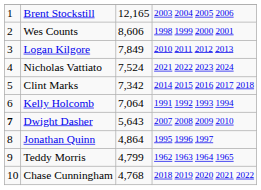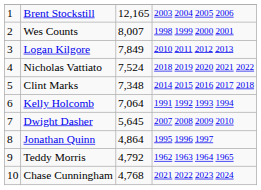 <table class="wikitable">
 <tr>
 </tr>
 <tr>
 <td>1</td>
 <td><a href='#'>Brent Stockstill</a></td>
 <td>12,165</td>
 <td style="font-size:80%;"><a href='#'>2003</a> <a href='#'>2004</a> <a href='#'>2005</a> <a href='#'>2006</a></td>
 </tr>
 <tr>
 <td>2</td>
 <td>Wes Counts</td>
-<td>8,606</td>
+<td>8,007</td>
 <td style="font-size:80%;"><a href='#'>1998</a> <a href='#'>1999</a> <a href='#'>2000</a> <a href='#'>2001</a></td>
 </tr>
 <tr>
 <td>3</td>
 <td><a href='#'>Logan Kilgore</a></td>
 <td>7,849</td>
 <td style="font-size:80%;"><a href='#'>2010</a> <a href='#'>2011</a> <a href='#'>2012</a> <a href='#'>2013</a></td>
 </tr>
 <tr>
 <td>4</td>
 <td>Nicholas Vattiato</td>
 <td>7,524</td>
-<td style="font-size:80%;"><a href='#'>2021</a> <a href='#'>2022</a> <a href='#'>2023</a> <a href='#'>2024</a></td>
+<td style="font-size:80%;"><a href='#'>2018</a> <a href='#'>2019</a> <a href='#'>2020</a> <a href='#'>2021</a> <a href='#'>2022</a></td>
 </tr>
 <tr>
 <td>5</td>
 <td>Clint Marks</td>
-<td>7,342</td>
+<td>7,348</td>
 <td style="font-size:80%;"><a href='#'>2014</a> <a href='#'>2015</a> <a href='#'>2016</a> <a href='#'>2017</a> <a href='#'>2018</a></td>
 </tr>
 <tr>
 <td>6</td>
 <td><a href='#'>Kelly Holcomb</a></td>
 <td>7,064</td>
 <td style="font-size:80%;"><a href='#'>1991</a> <a href='#'>1992</a> <a href='#'>1993</a> <a href='#'>1994</a></td>
 </tr>
 <tr>
-<td><strong>7</strong></td>
+<td>7</td>
 <td><a href='#'>Dwight Dasher</a></td>
-<td>5,643</td>
+<td>5,645</td>
 <td style="font-size:80%;"><a href='#'>2007</a> <a href='#'>2008</a> <a href='#'>2009</a> <a href='#'>2010</a></td>
 </tr>
 <tr>
 <td>8</td>
 <td><a href='#'>Jonathan Quinn</a></td>
 <td>4,864</td>
 <td style="font-size:80%;"><a href='#'>1995</a> <a href='#'>1996</a> <a href='#'>1997</a></td>
 </tr>
 <tr>
 <td>9</td>
 <td>Teddy Morris</td>
-<td>4,799</td>
+<td>4,792</td>
 <td style="font-size:80%;"><a href='#'>1962</a> <a href='#'>1963</a> <a href='#'>1964</a> <a href='#'>1965</a></td>
 </tr>
 <tr>
 <td>10</td>
 <td>Chase Cunningham</td>
 <td>4,768</td>
-<td style="font-size:80%;"><a href='#'>2018</a> <a href='#'>2019</a> <a href='#'>2020</a> <a href='#'>2021</a> <a href='#'>2022</a></td>
+<td style="font-size:80%;"><a href='#'>2021</a> <a href='#'>2022</a> <a href='#'>2023</a> <a href='#'>2024</a></td>
 </tr>
 </table>
